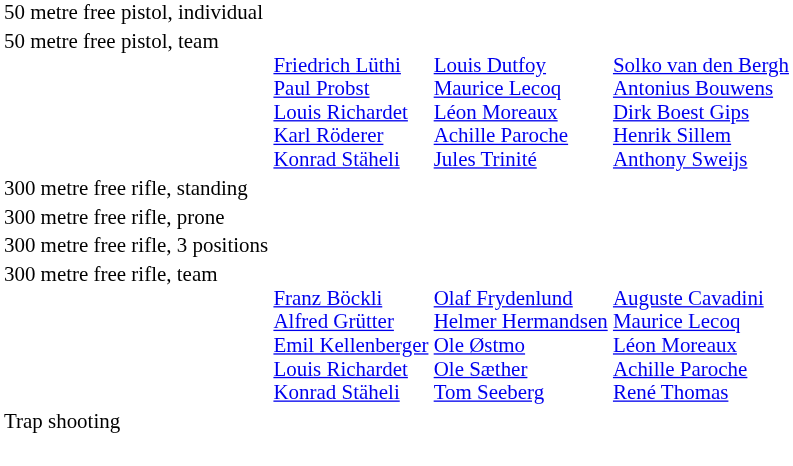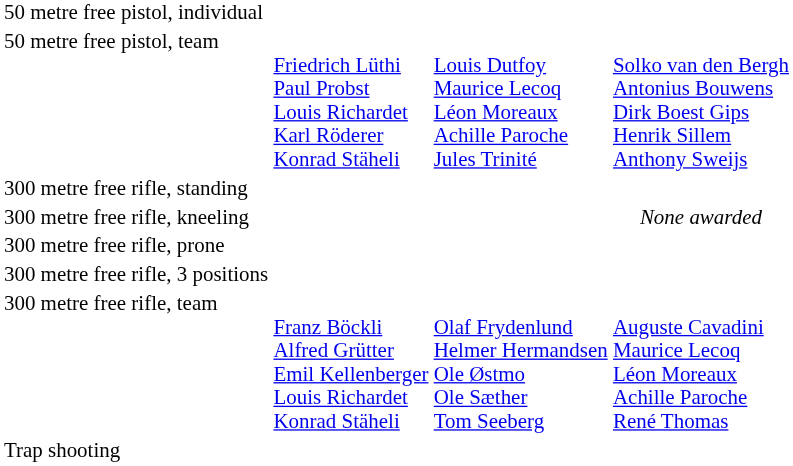 <table>
 <tr valign="top">
 <td>50 metre free pistol, individual<br></td>
 <td></td>
 <td></td>
 <td></td>
 </tr>
 <tr valign="top">
 <td>50 metre free pistol, team<br></td>
 <td><br><a href='#'>Friedrich Lüthi</a><br><a href='#'>Paul Probst</a><br><a href='#'>Louis Richardet</a><br><a href='#'>Karl Röderer</a><br><a href='#'>Konrad Stäheli</a></td>
 <td><br><a href='#'>Louis Dutfoy</a><br><a href='#'>Maurice Lecoq</a><br> <a href='#'>Léon Moreaux</a><br><a href='#'>Achille Paroche</a><br><a href='#'>Jules Trinité</a></td>
 <td><br><a href='#'>Solko van den Bergh</a><br><a href='#'>Antonius Bouwens</a><br><a href='#'>Dirk Boest Gips</a><br><a href='#'>Henrik Sillem</a><br><a href='#'>Anthony Sweijs</a></td>
 </tr>
 <tr valign="top">
 <td>300 metre free rifle, standing<br></td>
 <td></td>
 <td></td>
 <td></td>
+</tr>
+<tr valign="top">
+<td>300 metre free rifle, kneeling<br></td>
+<td></td>
+<td><br></td>
+<td align=center><em>None awarded</em></td>
 </tr>
 <tr valign="top">
 <td>300 metre free rifle, prone<br></td>
 <td></td>
 <td></td>
 <td></td>
 </tr>
 <tr valign="top">
 <td>300 metre free rifle, 3 positions<br></td>
 <td></td>
 <td></td>
 <td><br></td>
 </tr>
 <tr valign="top">
 <td>300 metre free rifle, team<br></td>
 <td><br><a href='#'>Franz Böckli</a><br><a href='#'>Alfred Grütter</a><br><a href='#'>Emil Kellenberger</a><br><a href='#'>Louis Richardet</a><br><a href='#'>Konrad Stäheli</a></td>
 <td><br><a href='#'>Olaf Frydenlund</a><br><a href='#'>Helmer Hermandsen</a><br><a href='#'>Ole Østmo</a><br><a href='#'>Ole Sæther</a><br><a href='#'>Tom Seeberg</a></td>
 <td><br><a href='#'>Auguste Cavadini</a><br><a href='#'>Maurice Lecoq</a><br><a href='#'>Léon Moreaux</a><br><a href='#'>Achille Paroche</a><br><a href='#'>René Thomas</a></td>
 </tr>
 <tr valign="top">
 <td>Trap shooting<br></td>
 <td></td>
 <td></td>
 <td></td>
 </tr>
 </table>
